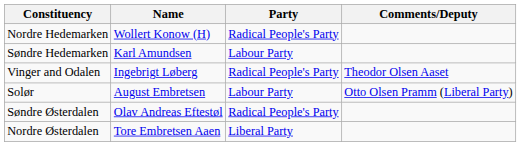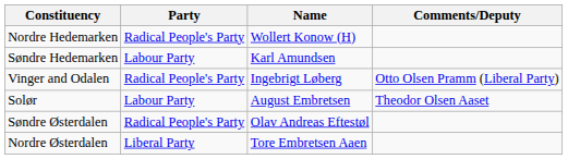 <table class="wikitable">
 <tr>
 <th>Constituency</th>
+<th>Party</th>
 <th>Name</th>
-<th>Party</th>
 <th>Comments/Deputy</th>
 </tr>
 <tr>
 <td>Nordre Hedemarken</td>
+<td><a href='#'>Radical People's Party</a></td>
 <td><a href='#'>Wollert Konow (H)</a></td>
-<td><a href='#'>Radical People's Party</a></td>
 <td></td>
 </tr>
 <tr>
 <td>Søndre Hedemarken</td>
+<td><a href='#'>Labour Party</a></td>
 <td><a href='#'>Karl Amundsen</a></td>
-<td><a href='#'>Labour Party</a></td>
 <td></td>
 </tr>
 <tr>
 <td>Vinger and Odalen</td>
+<td><a href='#'>Radical People's Party</a></td>
 <td><a href='#'>Ingebrigt Løberg</a></td>
-<td><a href='#'>Radical People's Party</a></td>
+<td><a href='#'>Otto Olsen Pramm</a> (<a href='#'>Liberal Party</a>)</td>
+</tr>
+<tr>
+<td>Solør</td>
+<td><a href='#'>Labour Party</a></td>
+<td><a href='#'>August Embretsen</a></td>
 <td><a href='#'>Theodor Olsen Aaset</a></td>
 </tr>
 <tr>
-<td>Solør</td>
-<td><a href='#'>August Embretsen</a></td>
-<td><a href='#'>Labour Party</a></td>
-<td><a href='#'>Otto Olsen Pramm</a> (<a href='#'>Liberal Party</a>)</td>
-</tr>
-<tr>
 <td>Søndre Østerdalen</td>
+<td><a href='#'>Radical People's Party</a></td>
 <td><a href='#'>Olav Andreas Eftestøl</a></td>
-<td><a href='#'>Radical People's Party</a></td>
 <td></td>
 </tr>
 <tr>
 <td>Nordre Østerdalen</td>
+<td><a href='#'>Liberal Party</a></td>
 <td><a href='#'>Tore Embretsen Aaen</a></td>
-<td><a href='#'>Liberal Party</a></td>
 <td></td>
 </tr>
 </table>
